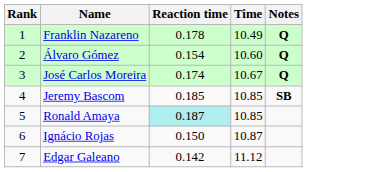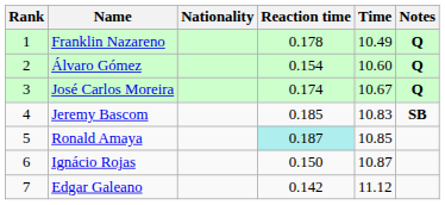 <table class="wikitable sortable" style="text-align:center">
 <tr>
 <th>Rank</th>
 <th>Name</th>
+<th>Nationality</th>
 <th>Reaction time</th>
 <th>Time</th>
 <th>Notes</th>
 </tr>
 <tr bgcolor=ccffcc>
 <td>1</td>
 <td align=left><a href='#'>Franklin Nazareno</a></td>
+<td align=left></td>
 <td>0.178</td>
 <td>10.49</td>
 <td><strong>Q</strong></td>
 </tr>
 <tr bgcolor=ccffcc>
 <td>2</td>
 <td align=left><a href='#'>Álvaro Gómez</a></td>
+<td align=left></td>
 <td>0.154</td>
 <td>10.60</td>
 <td><strong>Q</strong></td>
 </tr>
 <tr bgcolor=ccffcc>
 <td>3</td>
 <td align=left><a href='#'>José Carlos Moreira</a></td>
+<td align=left></td>
 <td>0.174</td>
 <td>10.67</td>
 <td><strong>Q</strong></td>
 </tr>
 <tr>
 <td>4</td>
 <td align=left><a href='#'>Jeremy Bascom</a></td>
+<td align=left></td>
 <td>0.185</td>
-<td>10.85</td>
+<td>10.83</td>
 <td><strong>SB</strong></td>
 </tr>
 <tr>
 <td>5</td>
 <td align=left><a href='#'>Ronald Amaya</a></td>
+<td align=left></td>
 <td style="background: paleturquoise;">0.187</td>
 <td>10.85</td>
 <td></td>
 </tr>
 <tr>
 <td>6</td>
 <td align=left><a href='#'>Ignácio Rojas</a></td>
+<td align=left></td>
 <td>0.150</td>
 <td>10.87</td>
 <td></td>
 </tr>
 <tr>
 <td>7</td>
 <td align=left><a href='#'>Edgar Galeano</a></td>
+<td align=left></td>
 <td>0.142</td>
 <td>11.12</td>
 <td></td>
 </tr>
 </table>
